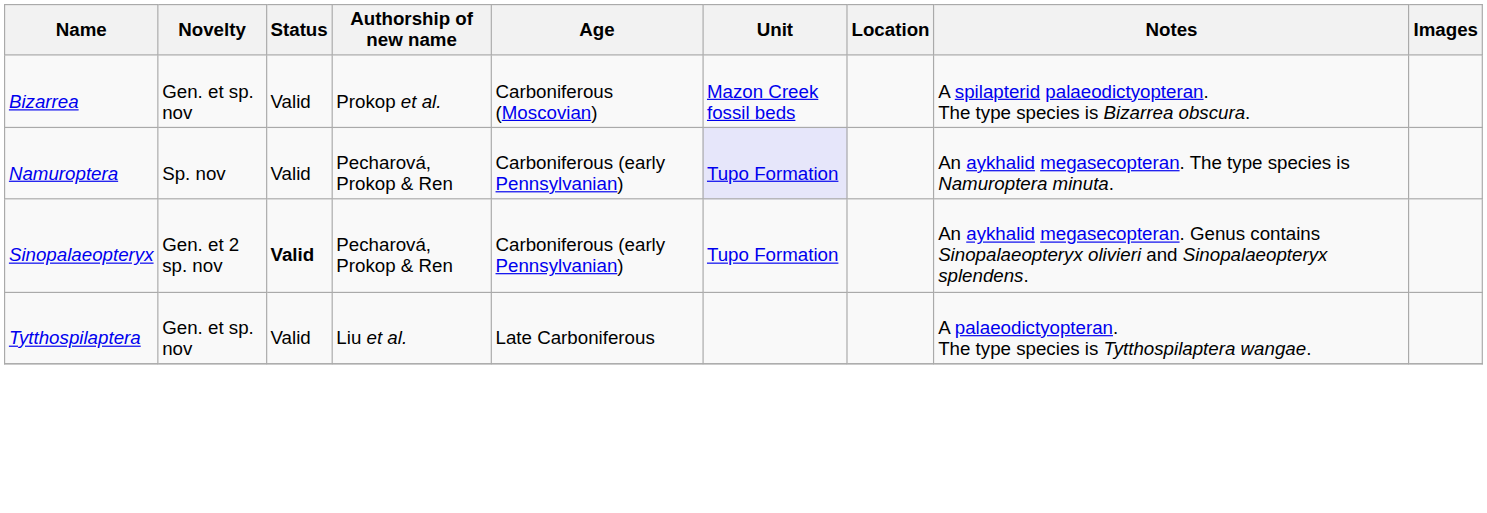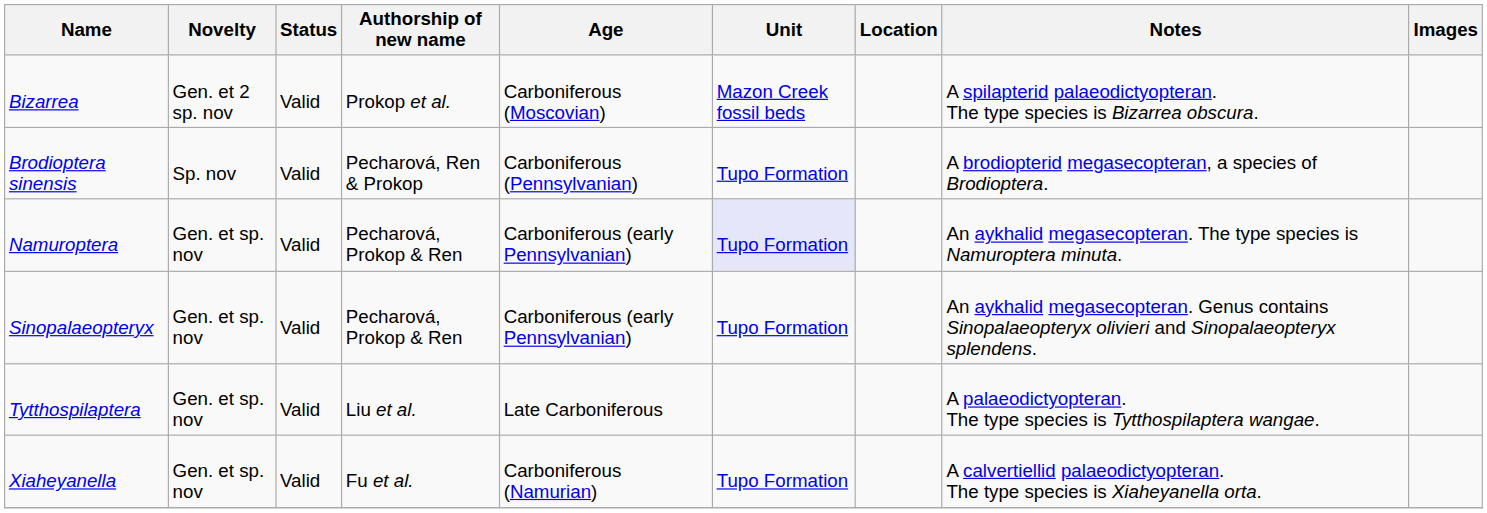 <table class="wikitable sortable" align="center" width="100%">
 <tr>
 <th>Name</th>
 <th>Novelty</th>
 <th>Status</th>
 <th>Authorship of new name</th>
 <th>Age</th>
 <th>Unit</th>
 <th>Location</th>
 <th>Notes</th>
 <th>Images</th>
 </tr>
 <tr>
 <td><br><em><a href='#'>Bizarrea</a></em></td>
-<td><br>Gen. et sp. nov</td>
+<td><br>Gen. et 2 sp. nov</td>
 <td><br>Valid</td>
 <td><br>Prokop <em>et al.</em></td>
 <td><br>Carboniferous (<a href='#'>Moscovian</a>)</td>
 <td><br><a href='#'>Mazon Creek fossil beds</a></td>
 <td><br></td>
 <td><br>A <a href='#'>spilapterid</a> <a href='#'>palaeodictyopteran</a>.<br> The type species is <em>Bizarrea obscura</em>.</td>
 <td></td>
 </tr>
 <tr>
+<td><br><em><a href='#'>Brodioptera sinensis</a></em></td>
+<td><br>Sp. nov</td>
+<td><br>Valid</td>
+<td><br>Pecharová, Ren & Prokop</td>
+<td><br>Carboniferous (<a href='#'>Pennsylvanian</a>)</td>
+<td><br><a href='#'>Tupo Formation</a></td>
+<td><br></td>
+<td><br>A <a href='#'>brodiopterid</a> <a href='#'>megasecopteran</a>, a species of <em>Brodioptera</em>.</td>
+<td></td>
+</tr>
+<tr>
 <td><br><em><a href='#'>Namuroptera</a></em></td>
-<td><br>Sp. nov</td>
+<td><br>Gen. et sp. nov</td>
 <td><br>Valid</td>
 <td><br>Pecharová, Prokop & Ren</td>
 <td><br>Carboniferous (early <a href='#'>Pennsylvanian</a>)</td>
 <td style="background: lavender;"><br><a href='#'>Tupo Formation</a></td>
 <td><br></td>
 <td><br>An <a href='#'>aykhalid</a> <a href='#'>megasecopteran</a>. The type species is <em>Namuroptera minuta</em>.</td>
 <td></td>
 </tr>
 <tr>
 <td><br><em><a href='#'>Sinopalaeopteryx</a></em></td>
-<td><br>Gen. et 2 sp. nov</td>
-<td><strong><br>Valid</strong></td>
+<td><br>Gen. et sp. nov</td>
+<td><br>Valid</td>
 <td><br>Pecharová, Prokop & Ren</td>
 <td><br>Carboniferous (early <a href='#'>Pennsylvanian</a>)</td>
 <td><br><a href='#'>Tupo Formation</a></td>
 <td><br></td>
 <td><br>An <a href='#'>aykhalid</a> <a href='#'>megasecopteran</a>. Genus contains <em>Sinopalaeopteryx olivieri</em> and <em>Sinopalaeopteryx splendens</em>.</td>
 <td></td>
 </tr>
 <tr>
 <td><br><em><a href='#'>Tytthospilaptera</a></em></td>
 <td><br>Gen. et sp. nov</td>
 <td><br>Valid</td>
 <td><br>Liu <em>et al.</em></td>
 <td><br>Late Carboniferous</td>
 <td></td>
 <td><br></td>
 <td><br>A <a href='#'>palaeodictyopteran</a>.<br> The type species is <em>Tytthospilaptera wangae</em>.</td>
 <td></td>
 </tr>
 <tr>
+<td><br><em><a href='#'>Xiaheyanella</a></em></td>
+<td><br>Gen. et sp. nov</td>
+<td><br>Valid</td>
+<td><br>Fu <em>et al.</em></td>
+<td><br>Carboniferous (<a href='#'>Namurian</a>)</td>
+<td><br><a href='#'>Tupo Formation</a></td>
+<td><br></td>
+<td><br>A <a href='#'>calvertiellid</a> <a href='#'>palaeodictyopteran</a>.<br> The type species is <em>Xiaheyanella orta</em>.</td>
+<td></td>
+</tr>
+<tr>
 </tr>
 </table>
